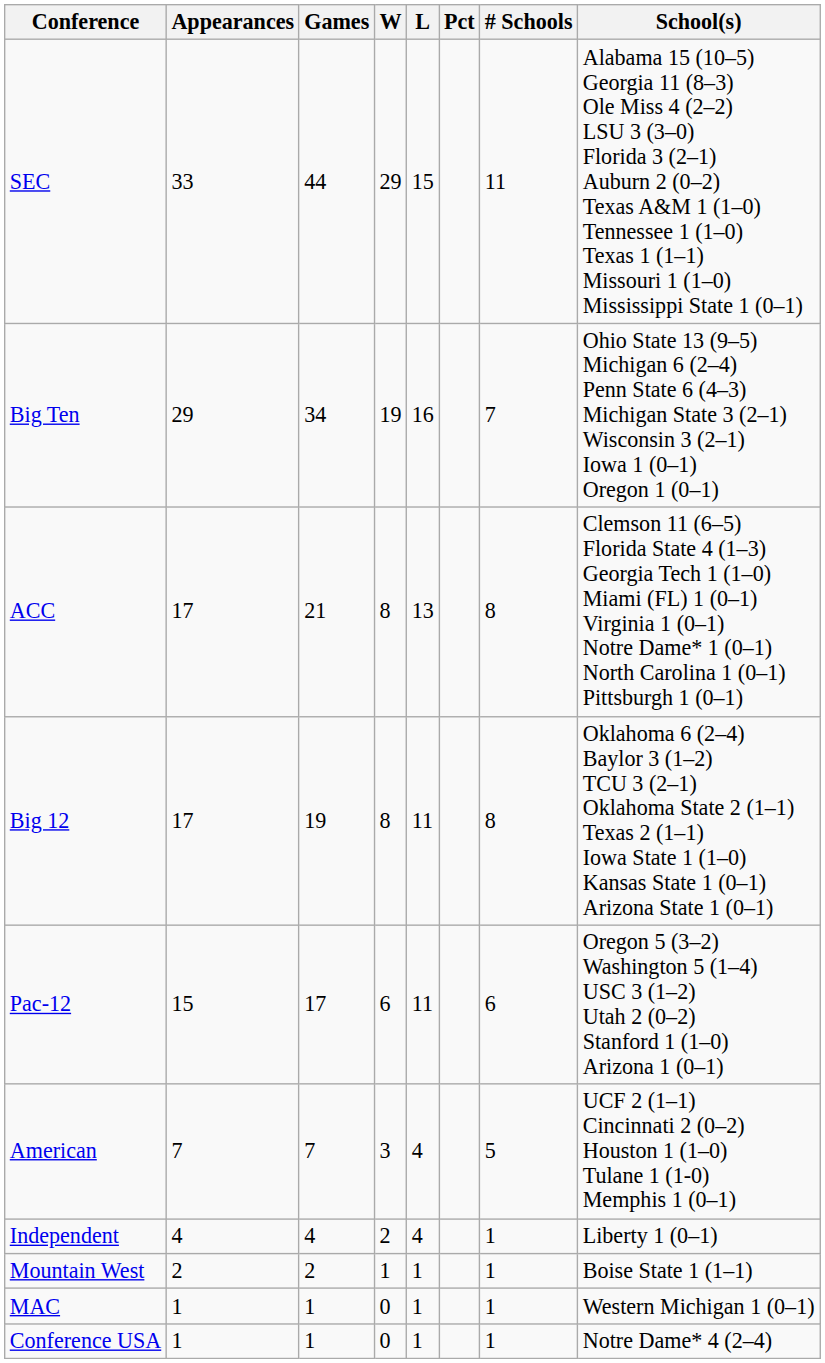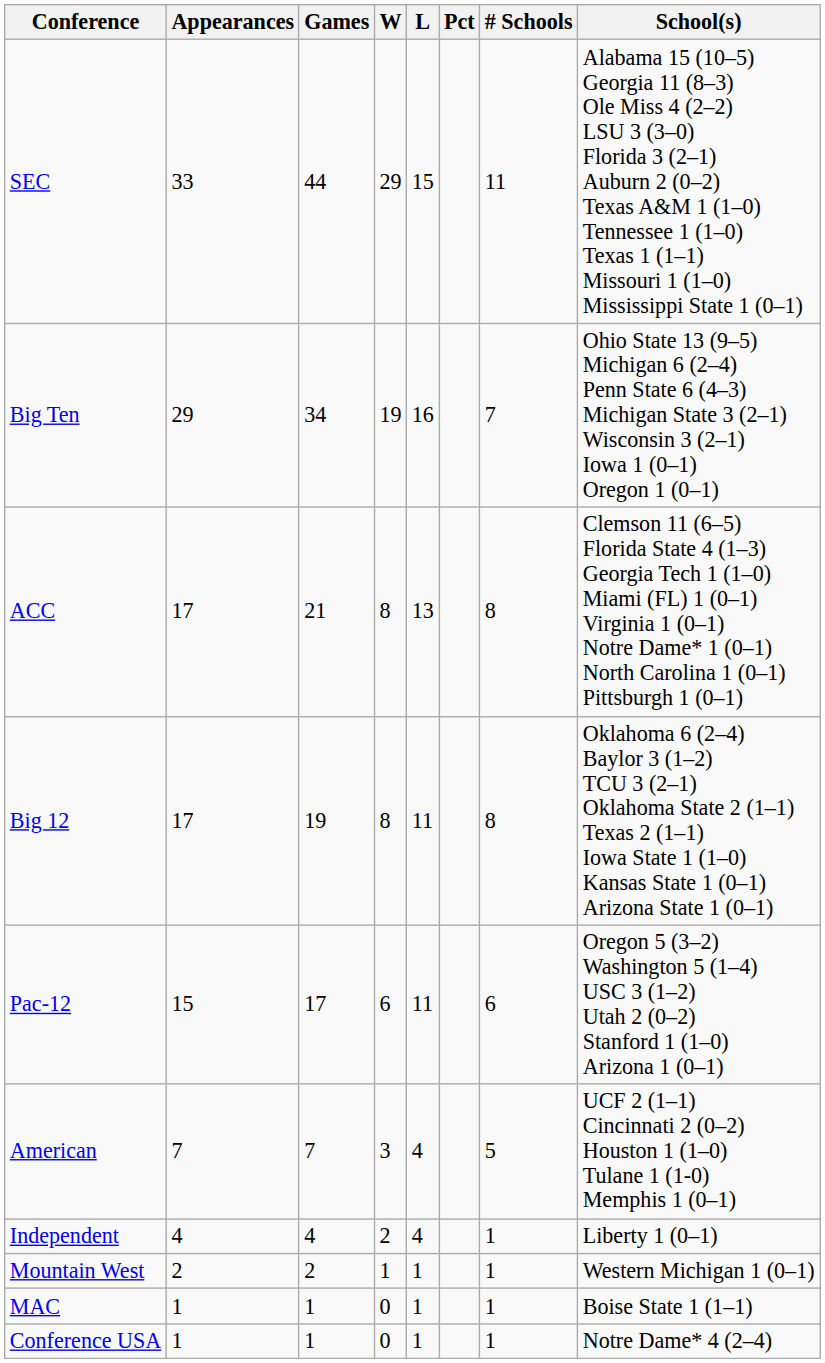 <table class="wikitable sortable">
 <tr>
 <th>Conference</th>
 <th>Appearances</th>
 <th>Games</th>
 <th>W</th>
 <th>L</th>
 <th>Pct</th>
 <th># Schools</th>
 <th class="unsortable">School(s)</th>
 </tr>
 <tr>
 <td><a href='#'>SEC</a></td>
 <td>33</td>
 <td>44</td>
 <td>29</td>
 <td>15</td>
 <td></td>
 <td>11</td>
 <td>Alabama 15 (10–5)<br>Georgia 11 (8–3)<br>Ole Miss 4 (2–2)<br>LSU 3 (3–0)<br>Florida 3 (2–1)<br>Auburn 2 (0–2)<br>Texas A&M 1 (1–0)<br>Tennessee 1 (1–0) <br> Texas 1 (1–1)<br>Missouri 1 (1–0) <br> Mississippi State 1 (0–1)</td>
 </tr>
 <tr>
 <td><a href='#'>Big Ten</a></td>
 <td>29</td>
 <td>34</td>
 <td>19</td>
 <td>16</td>
 <td></td>
 <td>7</td>
 <td>Ohio State 13 (9–5)<br>Michigan 6 (2–4)<br>Penn State 6 (4–3)<br>Michigan State 3 (2–1)<br>Wisconsin 3 (2–1)<br>Iowa 1 (0–1)<br> Oregon 1 (0–1)</td>
 </tr>
 <tr>
 <td><a href='#'>ACC</a></td>
 <td>17</td>
 <td>21</td>
 <td>8</td>
 <td>13</td>
 <td></td>
 <td>8</td>
 <td>Clemson 11 (6–5)<br>Florida State 4 (1–3)<br>Georgia Tech 1 (1–0)<br>Miami (FL) 1 (0–1)<br>Virginia 1 (0–1) <br>Notre Dame* 1 (0–1)<br>North Carolina 1 (0–1)<br>Pittsburgh 1 (0–1)</td>
 </tr>
 <tr>
 <td><a href='#'>Big 12</a></td>
 <td>17</td>
 <td>19</td>
 <td>8</td>
 <td>11</td>
 <td></td>
 <td>8</td>
 <td>Oklahoma 6 (2–4)<br>Baylor 3 (1–2)<br>TCU 3 (2–1)<br>Oklahoma State 2 (1–1)<br>Texas 2 (1–1)<br>Iowa State 1 (1–0)<br>Kansas State 1 (0–1)<br> Arizona State 1 (0–1)</td>
 </tr>
 <tr>
 <td><a href='#'>Pac-12</a></td>
 <td>15</td>
 <td>17</td>
 <td>6</td>
 <td>11</td>
 <td></td>
 <td>6</td>
 <td>Oregon 5 (3–2)<br>Washington 5 (1–4)<br>USC 3 (1–2)<br>Utah 2 (0–2)<br>Stanford 1 (1–0)<br>Arizona 1 (0–1)</td>
 </tr>
 <tr>
 <td><a href='#'>American</a></td>
 <td>7</td>
 <td>7</td>
 <td>3</td>
 <td>4</td>
 <td></td>
 <td>5</td>
 <td>UCF 2 (1–1)<br>Cincinnati 2 (0–2)<br>Houston 1 (1–0)<br>Tulane 1 (1-0) <br>Memphis 1 (0–1)</td>
 </tr>
 <tr>
 <td><a href='#'>Independent</a></td>
 <td>4</td>
 <td>4</td>
 <td>2</td>
 <td>4</td>
 <td></td>
 <td>1</td>
 <td>Liberty 1 (0–1)</td>
 </tr>
 <tr>
 <td><a href='#'>Mountain West</a></td>
 <td>2</td>
 <td>2</td>
 <td>1</td>
 <td>1</td>
 <td></td>
 <td>1</td>
-<td>Boise State 1 (1–1)</td>
+<td>Western Michigan 1 (0–1)</td>
 </tr>
 <tr>
 <td><a href='#'>MAC</a></td>
 <td>1</td>
 <td>1</td>
 <td>0</td>
 <td>1</td>
 <td></td>
 <td>1</td>
-<td>Western Michigan 1 (0–1)</td>
+<td>Boise State 1 (1–1)</td>
 </tr>
 <tr>
 <td><a href='#'>Conference USA</a></td>
 <td>1</td>
 <td>1</td>
 <td>0</td>
 <td>1</td>
 <td></td>
 <td>1</td>
 <td>Notre Dame* 4 (2–4)</td>
 </tr>
 </table>
